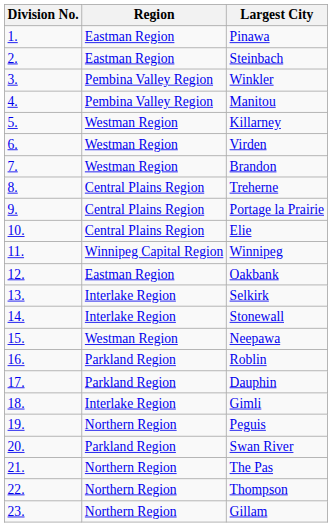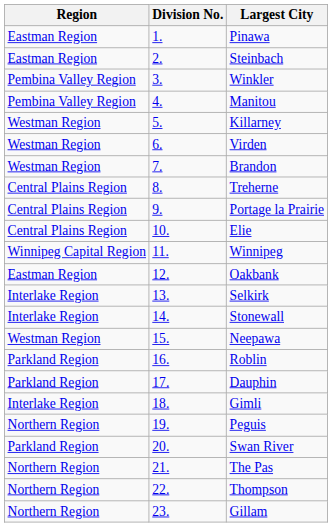 <table class="wikitable">
 <tr>
+<th>Region</th>
 <th>Division No.</th>
-<th>Region</th>
 <th>Largest City</th>
 </tr>
 <tr>
+<td><a href='#'>Eastman Region</a></td>
 <td><a href='#'>1.</a></td>
-<td><a href='#'>Eastman Region</a></td>
 <td><a href='#'>Pinawa</a></td>
 </tr>
 <tr>
+<td><a href='#'>Eastman Region</a></td>
 <td><a href='#'>2.</a></td>
-<td><a href='#'>Eastman Region</a></td>
 <td><a href='#'>Steinbach</a></td>
 </tr>
 <tr>
+<td><a href='#'>Pembina Valley Region</a></td>
 <td><a href='#'>3.</a></td>
-<td><a href='#'>Pembina Valley Region</a></td>
 <td><a href='#'>Winkler</a></td>
 </tr>
 <tr>
+<td><a href='#'>Pembina Valley Region</a></td>
 <td><a href='#'>4.</a></td>
-<td><a href='#'>Pembina Valley Region</a></td>
 <td><a href='#'>Manitou</a></td>
 </tr>
 <tr>
+<td><a href='#'>Westman Region</a></td>
 <td><a href='#'>5.</a></td>
-<td><a href='#'>Westman Region</a></td>
 <td><a href='#'>Killarney</a></td>
 </tr>
 <tr>
+<td><a href='#'>Westman Region</a></td>
 <td><a href='#'>6.</a></td>
-<td><a href='#'>Westman Region</a></td>
 <td><a href='#'>Virden</a></td>
 </tr>
 <tr>
+<td><a href='#'>Westman Region</a></td>
 <td><a href='#'>7.</a></td>
-<td><a href='#'>Westman Region</a></td>
 <td><a href='#'>Brandon</a></td>
 </tr>
 <tr>
+<td><a href='#'>Central Plains Region</a></td>
 <td><a href='#'>8.</a></td>
-<td><a href='#'>Central Plains Region</a></td>
 <td><a href='#'>Treherne</a></td>
 </tr>
 <tr>
+<td><a href='#'>Central Plains Region</a></td>
 <td><a href='#'>9.</a></td>
-<td><a href='#'>Central Plains Region</a></td>
 <td><a href='#'>Portage la Prairie</a></td>
 </tr>
 <tr>
+<td><a href='#'>Central Plains Region</a></td>
 <td><a href='#'>10.</a></td>
-<td><a href='#'>Central Plains Region</a></td>
 <td><a href='#'>Elie</a></td>
 </tr>
 <tr>
+<td><a href='#'>Winnipeg Capital Region</a></td>
 <td><a href='#'>11.</a></td>
-<td><a href='#'>Winnipeg Capital Region</a></td>
 <td><a href='#'>Winnipeg</a></td>
 </tr>
 <tr>
+<td><a href='#'>Eastman Region</a></td>
 <td><a href='#'>12.</a></td>
-<td><a href='#'>Eastman Region</a></td>
 <td><a href='#'>Oakbank</a></td>
 </tr>
 <tr>
+<td><a href='#'>Interlake Region</a></td>
 <td><a href='#'>13.</a></td>
-<td><a href='#'>Interlake Region</a></td>
 <td><a href='#'>Selkirk</a></td>
 </tr>
 <tr>
+<td><a href='#'>Interlake Region</a></td>
 <td><a href='#'>14.</a></td>
-<td><a href='#'>Interlake Region</a></td>
 <td><a href='#'>Stonewall</a></td>
 </tr>
 <tr>
+<td><a href='#'>Westman Region</a></td>
 <td><a href='#'>15.</a></td>
-<td><a href='#'>Westman Region</a></td>
 <td><a href='#'>Neepawa</a></td>
 </tr>
 <tr>
+<td><a href='#'>Parkland Region</a></td>
 <td><a href='#'>16.</a></td>
-<td><a href='#'>Parkland Region</a></td>
 <td><a href='#'>Roblin</a></td>
 </tr>
 <tr>
+<td><a href='#'>Parkland Region</a></td>
 <td><a href='#'>17.</a></td>
-<td><a href='#'>Parkland Region</a></td>
 <td><a href='#'>Dauphin</a></td>
 </tr>
 <tr>
+<td><a href='#'>Interlake Region</a></td>
 <td><a href='#'>18.</a></td>
-<td><a href='#'>Interlake Region</a></td>
 <td><a href='#'>Gimli</a></td>
 </tr>
 <tr>
+<td><a href='#'>Northern Region</a></td>
 <td><a href='#'>19.</a></td>
-<td><a href='#'>Northern Region</a></td>
 <td><a href='#'>Peguis</a></td>
 </tr>
 <tr>
+<td><a href='#'>Parkland Region</a></td>
 <td><a href='#'>20.</a></td>
-<td><a href='#'>Parkland Region</a></td>
 <td><a href='#'>Swan River</a></td>
 </tr>
 <tr>
+<td><a href='#'>Northern Region</a></td>
 <td><a href='#'>21.</a></td>
-<td><a href='#'>Northern Region</a></td>
 <td><a href='#'>The Pas</a></td>
 </tr>
 <tr>
+<td><a href='#'>Northern Region</a></td>
 <td><a href='#'>22.</a></td>
-<td><a href='#'>Northern Region</a></td>
 <td><a href='#'>Thompson</a></td>
 </tr>
 <tr>
+<td><a href='#'>Northern Region</a></td>
 <td><a href='#'>23.</a></td>
-<td><a href='#'>Northern Region</a></td>
 <td><a href='#'>Gillam</a></td>
 </tr>
 </table>
